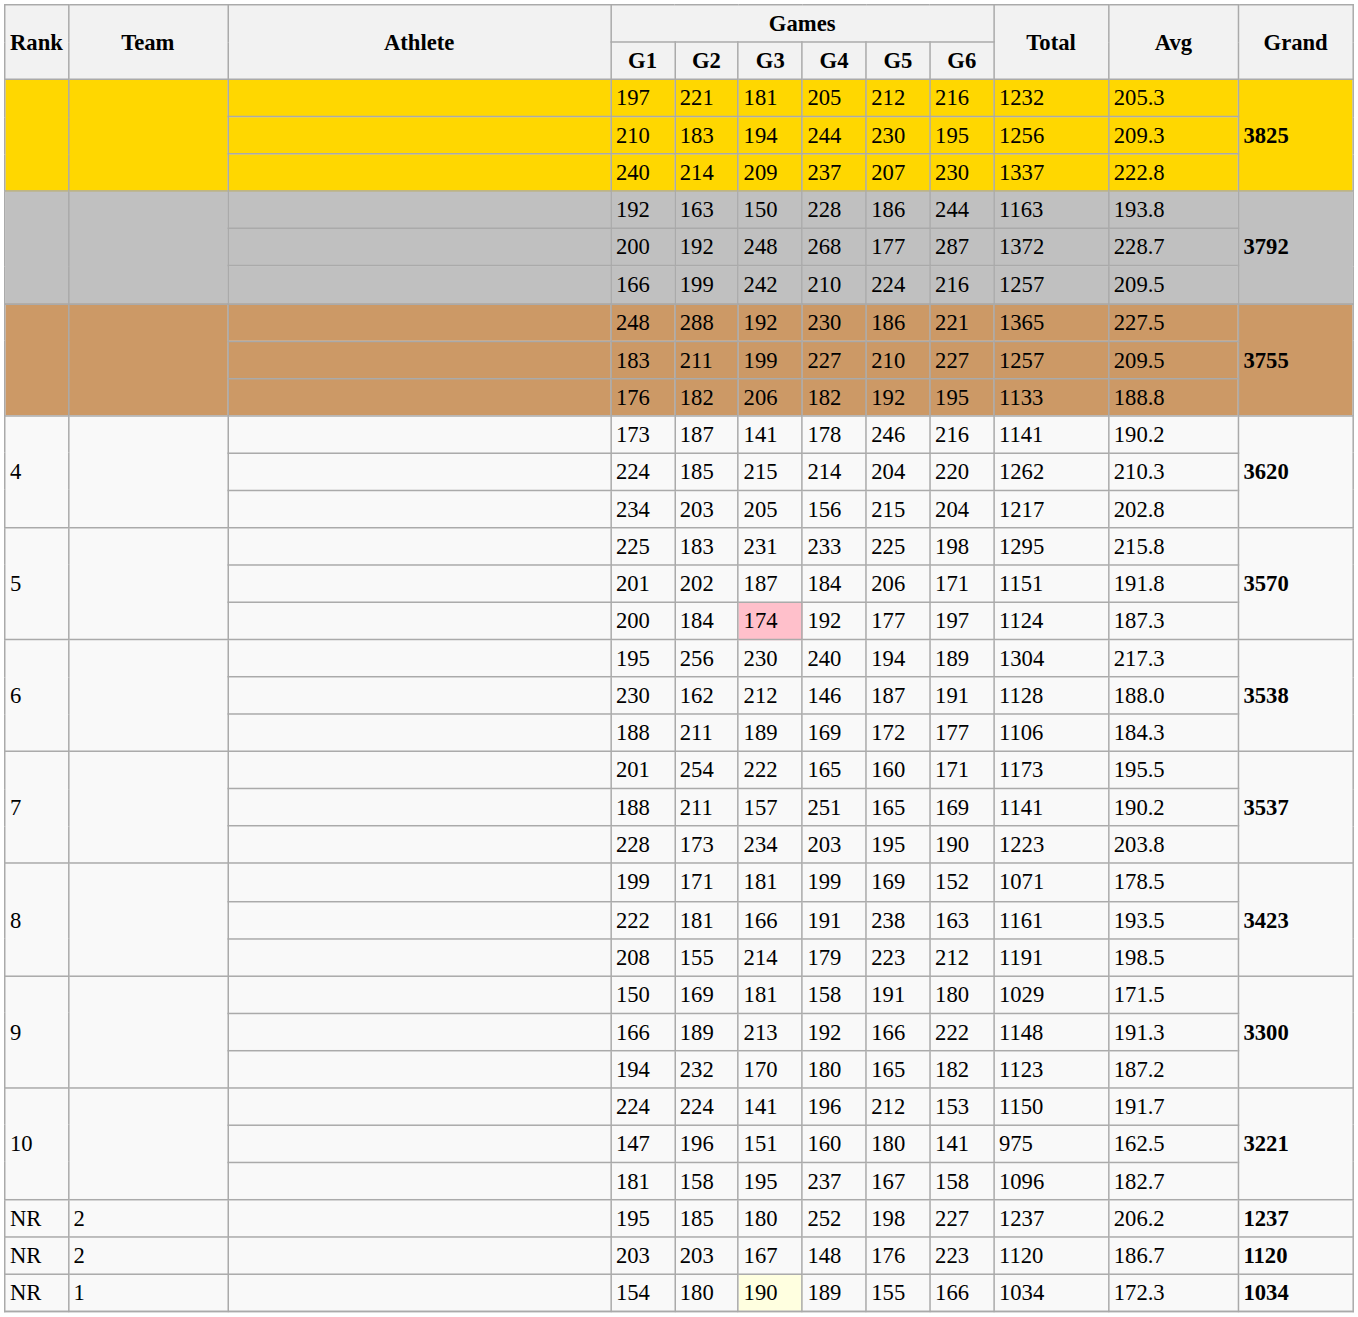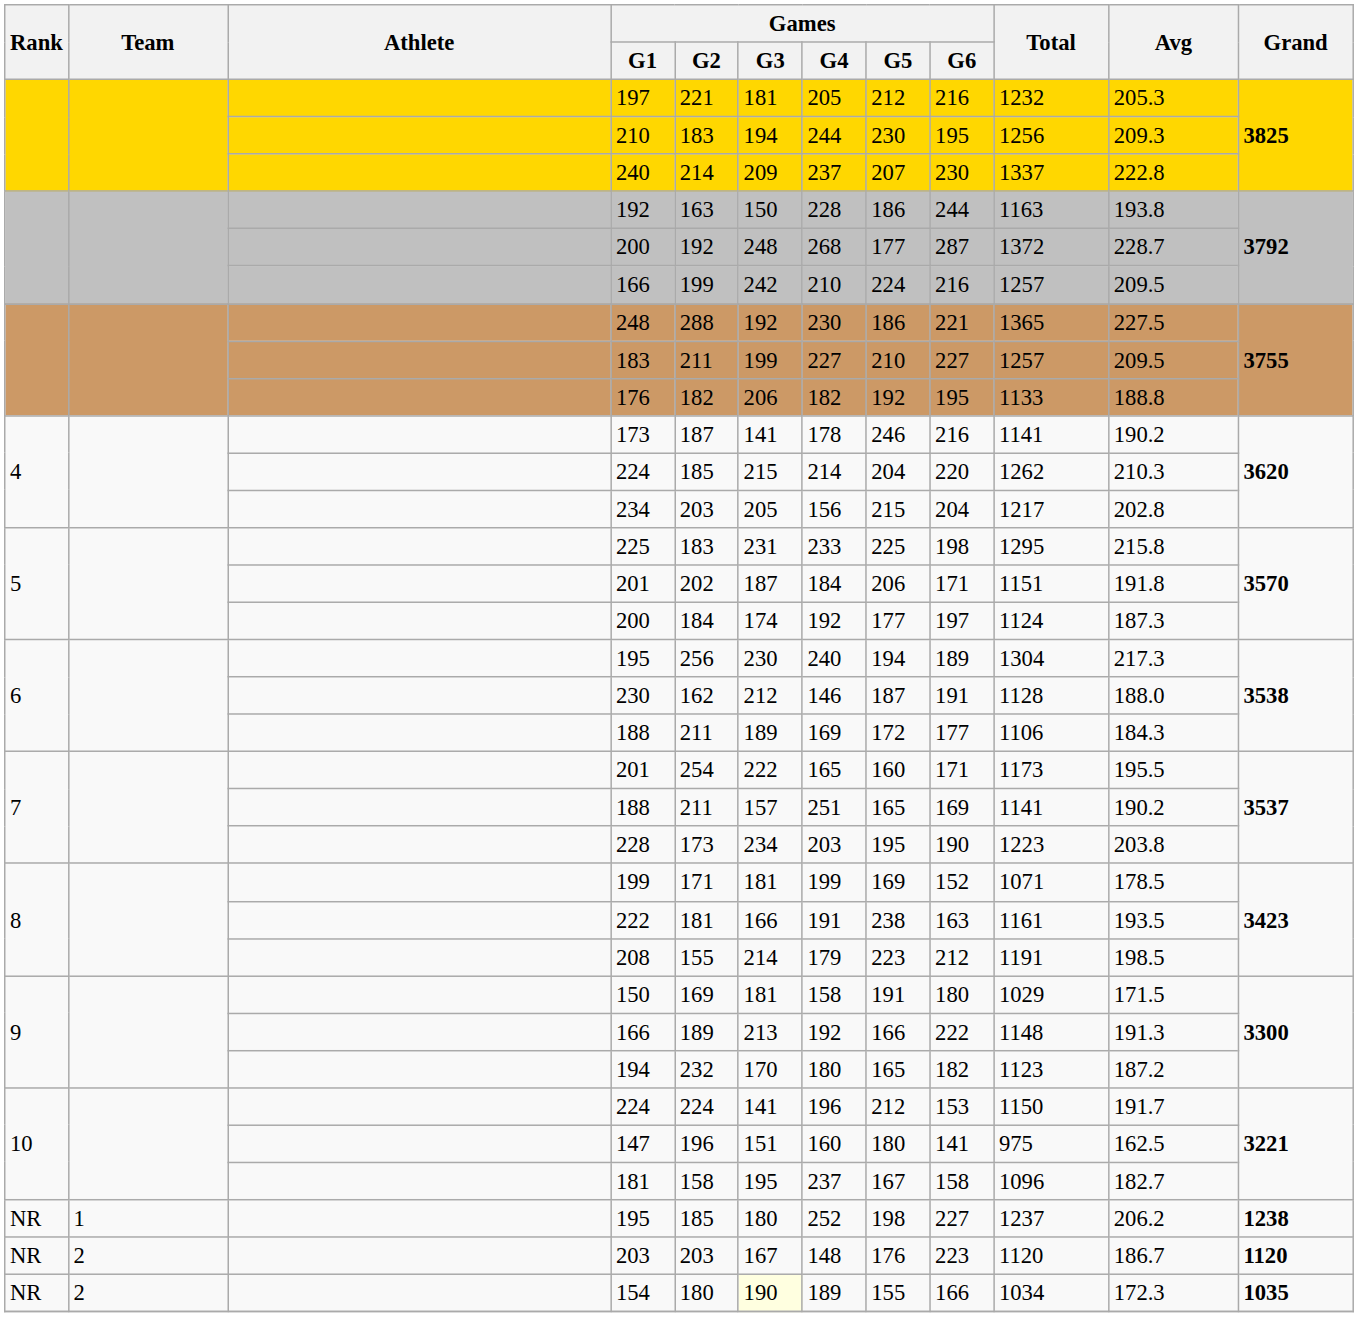 <table class="wikitable" style="font-size:95%" style="width:35em;" style="text-align:center">
 <tr>
 <th rowspan=2>Rank</th>
 <th rowspan=2 width=100>Team</th>
 <th rowspan=2 width=250>Athlete</th>
 <th colspan=6 width=250>Games</th>
 <th rowspan=2 width=70>Total</th>
 <th rowspan=2 width=80>Avg</th>
 <th rowspan=2 width=70>Grand</th>
 </tr>
 <tr>
 <th>G1</th>
 <th>G2</th>
 <th>G3</th>
 <th>G4</th>
 <th>G5</th>
 <th>G6</th>
 </tr>
 <tr bgcolor=gold>
 <td rowspan=3></td>
 <td rowspan=3 align=left></td>
 <td align=left></td>
 <td>197</td>
 <td>221</td>
 <td>181</td>
 <td>205</td>
 <td>212</td>
 <td>216</td>
 <td>1232</td>
 <td>205.3</td>
 <td rowspan=3><strong>3825</strong></td>
 </tr>
 <tr bgcolor=gold>
 <td align=left></td>
 <td>210</td>
 <td>183</td>
 <td>194</td>
 <td>244</td>
 <td>230</td>
 <td>195</td>
 <td>1256</td>
 <td>209.3</td>
 </tr>
 <tr bgcolor=gold>
 <td align=left></td>
 <td>240</td>
 <td>214</td>
 <td>209</td>
 <td>237</td>
 <td>207</td>
 <td>230</td>
 <td>1337</td>
 <td>222.8</td>
 </tr>
 <tr bgcolor=silver>
 <td rowspan=3></td>
 <td rowspan=3 align=left></td>
 <td align=left></td>
 <td>192</td>
 <td>163</td>
 <td>150</td>
 <td>228</td>
 <td>186</td>
 <td>244</td>
 <td>1163</td>
 <td>193.8</td>
 <td rowspan=3><strong>3792</strong></td>
 </tr>
 <tr bgcolor=silver>
 <td align=left></td>
 <td>200</td>
 <td>192</td>
 <td>248</td>
 <td>268</td>
 <td>177</td>
 <td>287</td>
 <td>1372</td>
 <td>228.7</td>
 </tr>
 <tr bgcolor=silver>
 <td align=left></td>
 <td>166</td>
 <td>199</td>
 <td>242</td>
 <td>210</td>
 <td>224</td>
 <td>216</td>
 <td>1257</td>
 <td>209.5</td>
 </tr>
 <tr>
 </tr>
 <tr bgcolor=cc9966>
 <td rowspan=3></td>
 <td rowspan=3 align=left></td>
 <td align=left></td>
 <td>248</td>
 <td>288</td>
 <td>192</td>
 <td>230</td>
 <td>186</td>
 <td>221</td>
 <td>1365</td>
 <td>227.5</td>
 <td rowspan=3><strong>3755</strong></td>
 </tr>
 <tr bgcolor=cc9966>
 <td align=left></td>
 <td>183</td>
 <td>211</td>
 <td>199</td>
 <td>227</td>
 <td>210</td>
 <td>227</td>
 <td>1257</td>
 <td>209.5</td>
 </tr>
 <tr bgcolor=cc9966>
 <td align=left></td>
 <td>176</td>
 <td>182</td>
 <td>206</td>
 <td>182</td>
 <td>192</td>
 <td>195</td>
 <td>1133</td>
 <td>188.8</td>
 </tr>
 <tr>
 <td rowspan=3>4</td>
 <td rowspan=3 align=left></td>
 <td align=left></td>
 <td>173</td>
 <td>187</td>
 <td>141</td>
 <td>178</td>
 <td>246</td>
 <td>216</td>
 <td>1141</td>
 <td>190.2</td>
 <td rowspan=3><strong>3620</strong></td>
 </tr>
 <tr>
 <td align=left></td>
 <td>224</td>
 <td>185</td>
 <td>215</td>
 <td>214</td>
 <td>204</td>
 <td>220</td>
 <td>1262</td>
 <td>210.3</td>
 </tr>
 <tr>
 <td align=left></td>
 <td>234</td>
 <td>203</td>
 <td>205</td>
 <td>156</td>
 <td>215</td>
 <td>204</td>
 <td>1217</td>
 <td>202.8</td>
 </tr>
 <tr>
 <td rowspan=3>5</td>
 <td rowspan=3 align=left></td>
 <td align=left></td>
 <td>225</td>
 <td>183</td>
 <td>231</td>
 <td>233</td>
 <td>225</td>
 <td>198</td>
 <td>1295</td>
 <td>215.8</td>
 <td rowspan=3><strong>3570</strong></td>
 </tr>
 <tr>
 <td align=left></td>
 <td>201</td>
 <td>202</td>
 <td>187</td>
 <td>184</td>
 <td>206</td>
 <td>171</td>
 <td>1151</td>
 <td>191.8</td>
 </tr>
 <tr>
 <td align=left></td>
 <td>200</td>
 <td>184</td>
-<td style="background: pink;">174</td>
+<td>174</td>
 <td>192</td>
 <td>177</td>
 <td>197</td>
 <td>1124</td>
 <td>187.3</td>
 </tr>
 <tr>
 <td rowspan=3>6</td>
 <td rowspan=3 align=left></td>
 <td align=left></td>
 <td>195</td>
 <td>256</td>
 <td>230</td>
 <td>240</td>
 <td>194</td>
 <td>189</td>
 <td>1304</td>
 <td>217.3</td>
 <td rowspan=3><strong>3538</strong></td>
 </tr>
 <tr>
 <td align=left></td>
 <td>230</td>
 <td>162</td>
 <td>212</td>
 <td>146</td>
 <td>187</td>
 <td>191</td>
 <td>1128</td>
 <td>188.0</td>
 </tr>
 <tr>
 <td align=left></td>
 <td>188</td>
 <td>211</td>
 <td>189</td>
 <td>169</td>
 <td>172</td>
 <td>177</td>
 <td>1106</td>
 <td>184.3</td>
 </tr>
 <tr>
 <td rowspan=3>7</td>
 <td rowspan=3 align=left></td>
 <td align=left></td>
 <td>201</td>
 <td>254</td>
 <td>222</td>
 <td>165</td>
 <td>160</td>
 <td>171</td>
 <td>1173</td>
 <td>195.5</td>
 <td rowspan=3><strong>3537</strong></td>
 </tr>
 <tr>
 <td align=left></td>
 <td>188</td>
 <td>211</td>
 <td>157</td>
 <td>251</td>
 <td>165</td>
 <td>169</td>
 <td>1141</td>
 <td>190.2</td>
 </tr>
 <tr>
 <td align=left></td>
 <td>228</td>
 <td>173</td>
 <td>234</td>
 <td>203</td>
 <td>195</td>
 <td>190</td>
 <td>1223</td>
 <td>203.8</td>
 </tr>
 <tr>
 <td rowspan=3>8</td>
 <td rowspan=3 align=left></td>
 <td align=left></td>
 <td>199</td>
 <td>171</td>
 <td>181</td>
 <td>199</td>
 <td>169</td>
 <td>152</td>
 <td>1071</td>
 <td>178.5</td>
 <td rowspan=3><strong>3423</strong></td>
 </tr>
 <tr>
 <td align=left></td>
 <td>222</td>
 <td>181</td>
 <td>166</td>
 <td>191</td>
 <td>238</td>
 <td>163</td>
 <td>1161</td>
 <td>193.5</td>
 </tr>
 <tr>
 <td align=left></td>
 <td>208</td>
 <td>155</td>
 <td>214</td>
 <td>179</td>
 <td>223</td>
 <td>212</td>
 <td>1191</td>
 <td>198.5</td>
 </tr>
 <tr>
 <td rowspan=3>9</td>
 <td rowspan=3 align=left></td>
 <td align=left></td>
 <td>150</td>
 <td>169</td>
 <td>181</td>
 <td>158</td>
 <td>191</td>
 <td>180</td>
 <td>1029</td>
 <td>171.5</td>
 <td rowspan=3><strong>3300</strong></td>
 </tr>
 <tr>
 <td align=left></td>
 <td>166</td>
 <td>189</td>
 <td>213</td>
 <td>192</td>
 <td>166</td>
 <td>222</td>
 <td>1148</td>
 <td>191.3</td>
 </tr>
 <tr>
 <td align=left></td>
 <td>194</td>
 <td>232</td>
 <td>170</td>
 <td>180</td>
 <td>165</td>
 <td>182</td>
 <td>1123</td>
 <td>187.2</td>
 </tr>
 <tr>
 <td rowspan=3>10</td>
 <td rowspan=3 align=left></td>
 <td align=left></td>
 <td>224</td>
 <td>224</td>
 <td>141</td>
 <td>196</td>
 <td>212</td>
 <td>153</td>
 <td>1150</td>
 <td>191.7</td>
 <td rowspan=3><strong>3221</strong></td>
 </tr>
 <tr>
 <td align=left></td>
 <td>147</td>
 <td>196</td>
 <td>151</td>
 <td>160</td>
 <td>180</td>
 <td>141</td>
 <td>975</td>
 <td>162.5</td>
 </tr>
 <tr>
 <td align=left></td>
 <td>181</td>
 <td>158</td>
 <td>195</td>
 <td>237</td>
 <td>167</td>
 <td>158</td>
 <td>1096</td>
 <td>182.7</td>
 </tr>
 <tr>
 <td>NR</td>
-<td align=left> 2</td>
+<td align=left> 1</td>
 <td align=left></td>
 <td>195</td>
 <td>185</td>
 <td>180</td>
 <td>252</td>
 <td>198</td>
 <td>227</td>
 <td>1237</td>
 <td>206.2</td>
-<td><strong>1237</strong></td>
+<td><strong>1238</strong></td>
 </tr>
 <tr>
 <td>NR</td>
 <td align=left> 2</td>
 <td align=left></td>
 <td>203</td>
 <td>203</td>
 <td>167</td>
 <td>148</td>
 <td>176</td>
 <td>223</td>
 <td>1120</td>
 <td>186.7</td>
 <td><strong>1120</strong></td>
 </tr>
 <tr>
 <td>NR</td>
-<td align=left> 1</td>
+<td align=left> 2</td>
 <td align=left></td>
 <td>154</td>
 <td>180</td>
 <td style="background: lightyellow;">190</td>
 <td>189</td>
 <td>155</td>
 <td>166</td>
 <td>1034</td>
 <td>172.3</td>
-<td><strong>1034</strong></td>
+<td><strong>1035</strong></td>
 </tr>
 <tr>
 </tr>
 </table>
